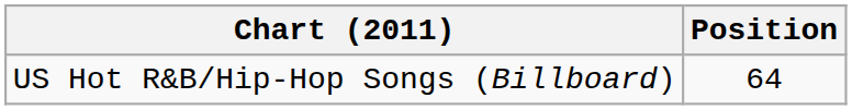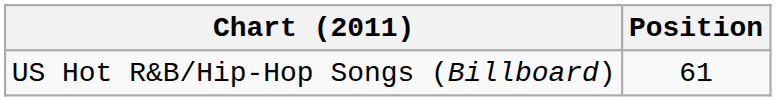 <table class="wikitable">
 <tr>
 <th>Chart (2011)</th>
 <th>Position</th>
 </tr>
 <tr>
 <td>US Hot R&B/Hip-Hop Songs (<em>Billboard</em>)</td>
-<td align="center">64</td>
+<td align="center">61</td>
 </tr>
 </table>
